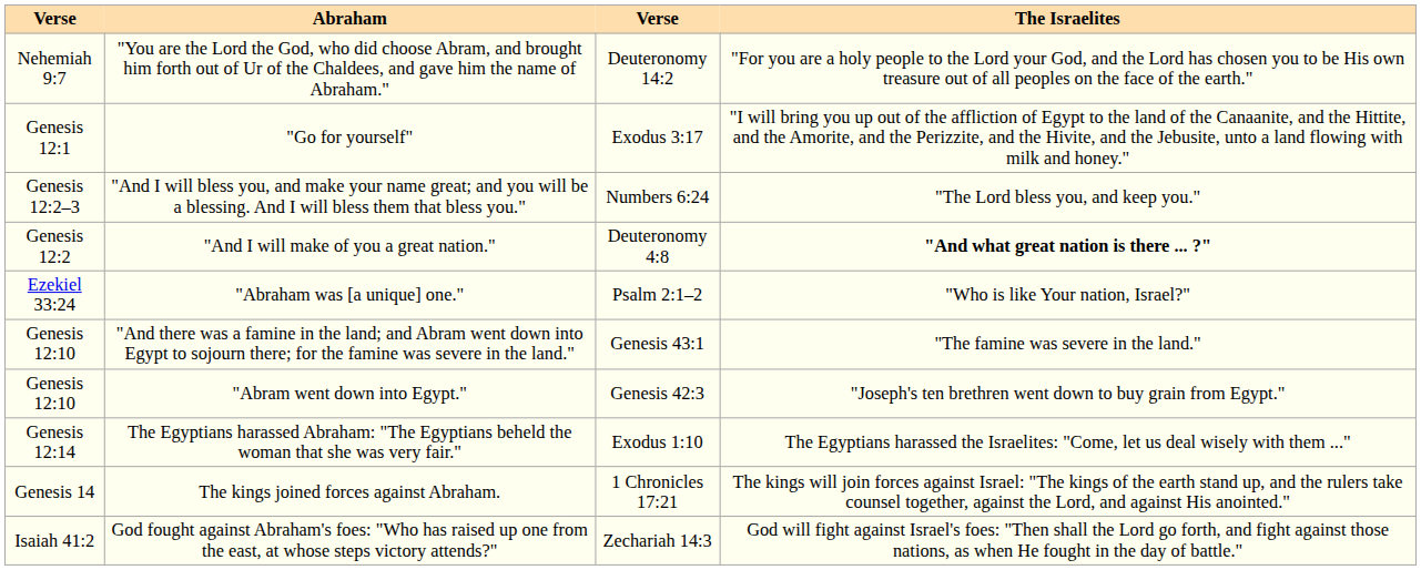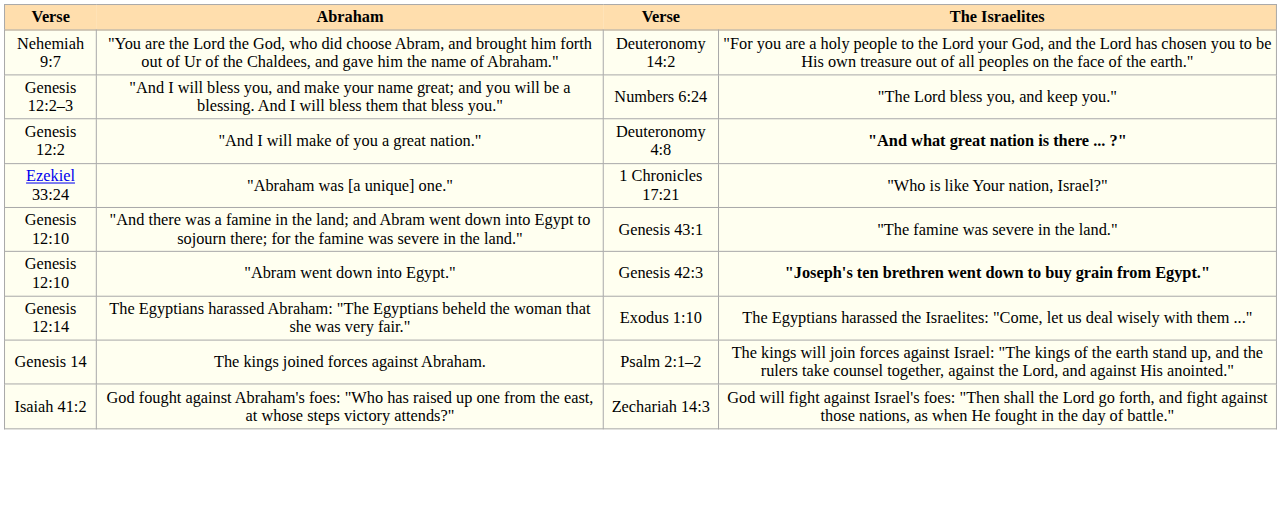 <table class="wikitable" style="text-align:center; background:Ivory;">
 <tr>
 <th style="border:1px white; background:Navajowhite;">Verse</th>
 <th style="border:1px white; background:Navajowhite;">Abraham</th>
 <th style="border:1px white; background:Navajowhite;">Verse</th>
 <th style="border:1px white; background:Navajowhite;">The Israelites</th>
 </tr>
 <tr>
 <td>Nehemiah 9:7</td>
 <td>"You are the Lord the God, who did choose Abram, and brought him forth out of Ur of the Chaldees, and gave him the name of Abraham."</td>
 <td>Deuteronomy 14:2</td>
 <td>"For you are a holy people to the Lord your God, and the Lord has chosen you to be His own treasure out of all peoples on the face of the earth."</td>
-</tr>
-<tr>
-<td>Genesis 12:1</td>
-<td>"Go for yourself"</td>
-<td>Exodus 3:17</td>
-<td>"I will bring you up out of the affliction of Egypt to the land of the Canaanite, and the Hittite, and the Amorite, and the Perizzite, and the Hivite, and the Jebusite, unto a land flowing with milk and honey."</td>
 </tr>
 <tr>
 <td>Genesis 12:2–3</td>
 <td>"And I will bless you, and make your name great; and you will be a blessing. And I will bless them that bless you."</td>
 <td>Numbers 6:24</td>
 <td>"The Lord bless you, and keep you."</td>
 </tr>
 <tr>
 <td>Genesis 12:2</td>
 <td>"And I will make of you a great nation."</td>
 <td>Deuteronomy 4:8</td>
 <td><strong>"And what great nation is there ... ?"</strong></td>
 </tr>
 <tr>
 <td><a href='#'>Ezekiel</a> 33:24</td>
 <td>"Abraham was [a unique] one."</td>
-<td>Psalm 2:1–2</td>
+<td>1 Chronicles 17:21</td>
 <td>"Who is like Your nation, Israel?"</td>
 </tr>
 <tr>
 <td>Genesis 12:10</td>
 <td>"And there was a famine in the land; and Abram went down into Egypt to sojourn there; for the famine was severe in the land."</td>
 <td>Genesis 43:1</td>
 <td>"The famine was severe in the land."</td>
 </tr>
 <tr>
 <td>Genesis 12:10</td>
 <td>"Abram went down into Egypt."</td>
 <td>Genesis 42:3</td>
-<td>"Joseph's ten brethren went down to buy grain from Egypt."</td>
+<td><strong>"Joseph's ten brethren went down to buy grain from Egypt."</strong></td>
 </tr>
 <tr>
 <td>Genesis 12:14</td>
 <td>The Egyptians harassed Abraham: "The Egyptians beheld the woman that she was very fair."</td>
 <td>Exodus 1:10</td>
 <td>The Egyptians harassed the Israelites: "Come, let us deal wisely with them ..."</td>
 </tr>
 <tr>
 <td>Genesis 14</td>
 <td>The kings joined forces against Abraham.</td>
-<td>1 Chronicles 17:21</td>
+<td>Psalm 2:1–2</td>
 <td>The kings will join forces against Israel: "The kings of the earth stand up, and the rulers take counsel together, against the Lord, and against His anointed."</td>
 </tr>
 <tr>
 <td>Isaiah 41:2</td>
 <td>God fought against Abraham's foes: "Who has raised up one from the east, at whose steps victory attends?"</td>
 <td>Zechariah 14:3</td>
 <td>God will fight against Israel's foes: "Then shall the Lord go forth, and fight against those nations, as when He fought in the day of battle."</td>
 </tr>
 </table>
